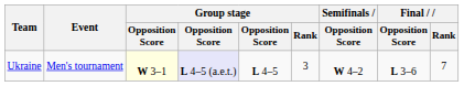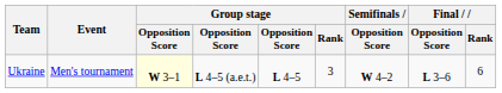 <table class="wikitable" style="text-align:center; font-size:90%">
 <tr>
 <th rowspan=2>Team</th>
 <th rowspan=2>Event</th>
 <th colspan=4>Group stage</th>
 <th>Semifinals / </th>
 <th colspan=2>Final /  / </th>
 </tr>
 <tr style="font-size:95%">
 <th>Opposition<br>Score</th>
 <th>Opposition<br>Score</th>
 <th>Opposition<br>Score</th>
 <th>Rank</th>
 <th>Opposition<br>Score</th>
 <th>Opposition<br>Score</th>
 <th>Rank</th>
 </tr>
 <tr>
 <td align=left><a href='#'>Ukraine</a></td>
 <td><a href='#'>Men's tournament</a></td>
 <td style="background: lightyellow;"><br><strong>W</strong> 3–1</td>
-<td style="background: lavender;"><br><strong>L</strong> 4–5 (a.e.t.)</td>
+<td><br><strong>L</strong> 4–5 (a.e.t.)</td>
 <td><br><strong>L</strong> 4–5</td>
 <td>3</td>
 <td><br><strong>W</strong> 4–2</td>
 <td><br><strong>L</strong> 3–6</td>
-<td>7</td>
+<td>6</td>
 </tr>
 </table>
